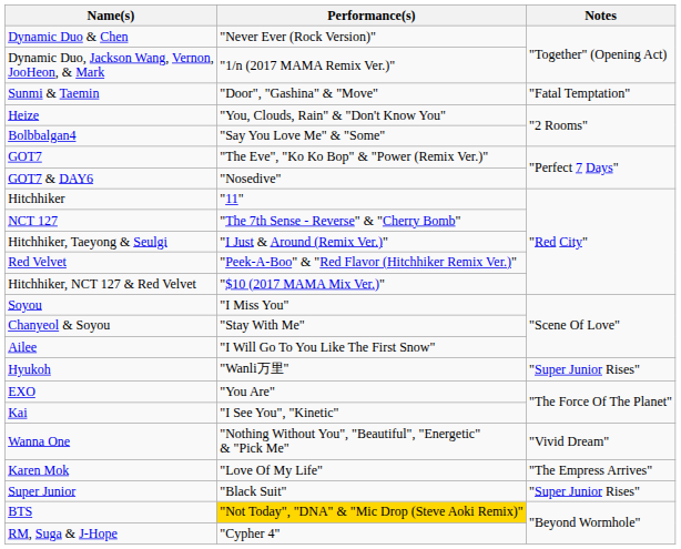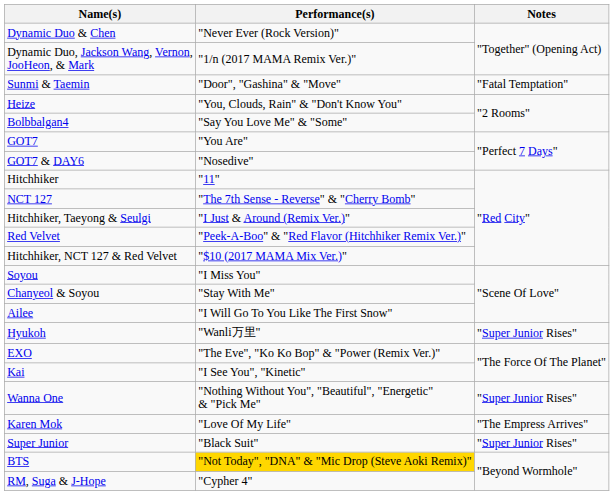 <table class="wikitable sortable">
 <tr>
 <th>Name(s)</th>
 <th>Performance(s)</th>
 <th>Notes</th>
 </tr>
 <tr>
 <td><a href='#'>Dynamic Duo</a> & <a href='#'>Chen</a></td>
 <td>"Never Ever (Rock Version)"</td>
 <td rowspan="2">"Together" (Opening Act)</td>
 </tr>
 <tr>
 <td>Dynamic Duo, <a href='#'>Jackson Wang</a>, <a href='#'>Vernon</a>, <br> <a href='#'>JooHeon</a>, & <a href='#'>Mark</a></td>
 <td>"1/n (2017 MAMA Remix Ver.)"</td>
 </tr>
 <tr>
 <td><a href='#'>Sunmi</a> & <a href='#'>Taemin</a></td>
 <td>"Door", "Gashina" & "Move"</td>
 <td>"Fatal Temptation"</td>
 </tr>
 <tr>
 <td><a href='#'>Heize</a></td>
 <td>"You, Clouds, Rain" & "Don't Know You"</td>
 <td rowspan="2">"2 Rooms"</td>
 </tr>
 <tr>
 <td><a href='#'>Bolbbalgan4</a></td>
 <td>"Say You Love Me" & "Some"</td>
 </tr>
 <tr>
 <td><a href='#'>GOT7</a></td>
-<td>"The Eve", "Ko Ko Bop" & "Power (Remix Ver.)"</td>
+<td>"You Are"</td>
 <td rowspan="2">"Perfect <a href='#'>7</a> <a href='#'>Days</a>"</td>
 </tr>
 <tr>
 <td><a href='#'>GOT7</a> & <a href='#'>DAY6</a></td>
 <td>"Nosedive"</td>
 </tr>
 <tr>
 <td>Hitchhiker</td>
 <td>"<a href='#'>11</a>"</td>
 <td rowspan="5">"<a href='#'>Red</a> <a href='#'>City</a>"</td>
 </tr>
 <tr>
 <td><a href='#'>NCT 127</a></td>
 <td>"<a href='#'>The 7th Sense - Reverse</a>" & "<a href='#'>Cherry Bomb</a>"</td>
 </tr>
 <tr>
 <td>Hitchhiker, Taeyong & <a href='#'>Seulgi</a></td>
 <td>"<a href='#'>I Just</a> & <a href='#'>Around (Remix Ver.)</a>"</td>
 </tr>
 <tr>
 <td><a href='#'>Red Velvet</a></td>
 <td>"<a href='#'>Peek-A-Boo</a>" & "<a href='#'>Red Flavor (Hitchhiker Remix Ver.)</a>"</td>
 </tr>
 <tr>
 <td>Hitchhiker, NCT 127 & Red Velvet</td>
 <td>"<a href='#'>$10 (2017 MAMA Mix Ver.)</a>"</td>
 </tr>
 <tr>
 <td><a href='#'>Soyou</a></td>
 <td>"I Miss You"</td>
 <td rowspan="3">"Scene Of Love"</td>
 </tr>
 <tr>
 <td><a href='#'>Chanyeol</a> & Soyou</td>
 <td>"Stay With Me"</td>
 </tr>
 <tr>
 <td><a href='#'>Ailee</a></td>
 <td>"I Will Go To You Like The First Snow"</td>
 </tr>
 <tr>
 <td><a href='#'>Hyukoh</a></td>
 <td>"Wanli万里"</td>
 <td rowspan="1">"<a href='#'>Super Junior</a> Rises"</td>
 </tr>
 <tr>
 <td><a href='#'>EXO</a></td>
-<td>"You Are"</td>
+<td>"The Eve", "Ko Ko Bop" & "Power (Remix Ver.)"</td>
 <td rowspan="2">"The Force Of The Planet"</td>
 </tr>
 <tr>
 <td><a href='#'>Kai</a></td>
 <td>"I See You", "Kinetic"</td>
 </tr>
 <tr>
 <td><a href='#'>Wanna One</a></td>
 <td>"Nothing Without You", "Beautiful", "Energetic" <br> & "Pick Me"</td>
-<td>"Vivid Dream"</td>
+<td rowspan="1">"<a href='#'>Super Junior</a> Rises"</td>
 </tr>
 <tr>
 <td><a href='#'>Karen Mok</a></td>
 <td>"Love Of My Life"</td>
 <td>"The Empress Arrives"</td>
 </tr>
 <tr>
 <td><a href='#'>Super Junior</a></td>
 <td>"Black Suit"</td>
 <td rowspan="1">"<a href='#'>Super Junior</a> Rises"</td>
 </tr>
 <tr>
 <td><a href='#'>BTS</a></td>
 <td style="background: gold;">"Not Today", "DNA" & "Mic Drop (Steve Aoki Remix)"</td>
 <td rowspan="2">"Beyond Wormhole"</td>
 </tr>
 <tr>
 <td><a href='#'>RM</a>, <a href='#'>Suga</a> & <a href='#'>J-Hope</a></td>
 <td>"Cypher 4"</td>
 </tr>
 </table>
